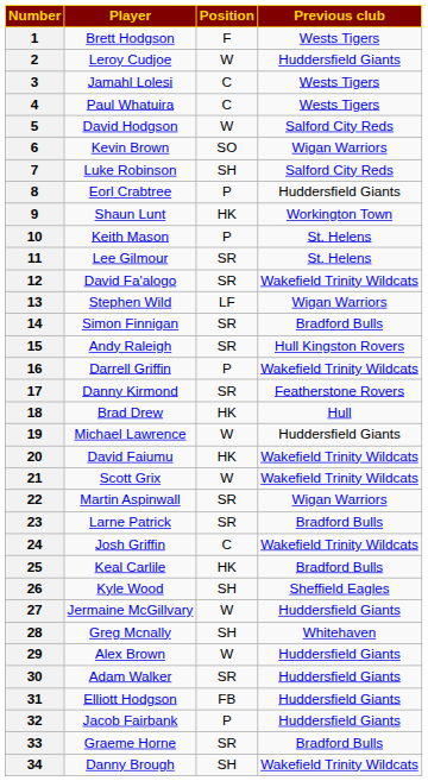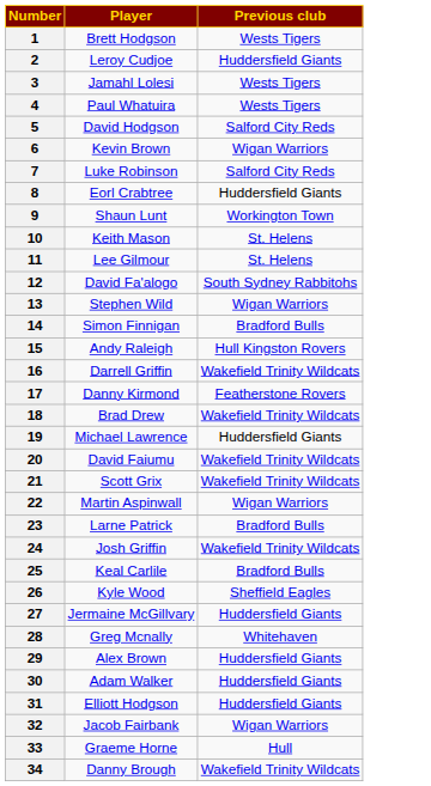 <table class="wikitable" style="text-align: center;">
 <tr>
 <th scope="col" style="background:#800000; color:gold; border:solid gold 1px">Number</th>
 <th scope="col" style="background:#800000; color:gold; border:solid gold 1px">Player</th>
-<th scope="col" style="background:#800000; color:gold; border:solid gold 1px">Position</th>
 <th scope="col" style="background:#800000; color:gold; border:solid gold 1px">Previous club</th>
 </tr>
 <tr>
 <th>1</th>
 <td><a href='#'>Brett Hodgson</a></td>
-<td>F</td>
 <td><a href='#'>Wests Tigers</a></td>
 </tr>
 <tr>
 <th>2</th>
 <td><a href='#'>Leroy Cudjoe</a></td>
-<td>W</td>
 <td><a href='#'>Huddersfield Giants</a></td>
 </tr>
 <tr>
 <th>3</th>
 <td><a href='#'>Jamahl Lolesi</a></td>
-<td>C</td>
 <td><a href='#'>Wests Tigers</a></td>
 </tr>
 <tr>
 <th>4</th>
 <td><a href='#'>Paul Whatuira</a></td>
-<td>C</td>
 <td><a href='#'>Wests Tigers</a></td>
 </tr>
 <tr>
 <th>5</th>
 <td><a href='#'>David Hodgson</a></td>
-<td>W</td>
 <td><a href='#'>Salford City Reds</a></td>
 </tr>
 <tr>
 <th>6</th>
 <td><a href='#'>Kevin Brown</a></td>
-<td>SO</td>
 <td><a href='#'>Wigan Warriors</a></td>
 </tr>
 <tr>
 <th>7</th>
 <td><a href='#'>Luke Robinson</a></td>
-<td>SH</td>
 <td><a href='#'>Salford City Reds</a></td>
 </tr>
 <tr>
 <th>8</th>
 <td><a href='#'>Eorl Crabtree</a></td>
-<td>P</td>
 <td>Huddersfield Giants</td>
 </tr>
 <tr>
 <th>9</th>
 <td><a href='#'>Shaun Lunt</a></td>
-<td>HK</td>
 <td><a href='#'>Workington Town</a></td>
 </tr>
 <tr>
 <th>10</th>
 <td><a href='#'>Keith Mason</a></td>
-<td>P</td>
 <td><a href='#'>St. Helens</a></td>
 </tr>
 <tr>
 <th>11</th>
 <td><a href='#'>Lee Gilmour</a></td>
-<td>SR</td>
 <td><a href='#'>St. Helens</a></td>
 </tr>
 <tr>
 <th>12</th>
 <td><a href='#'>David Fa'alogo</a></td>
-<td>SR</td>
-<td><a href='#'>Wakefield Trinity Wildcats</a></td>
+<td><a href='#'>South Sydney Rabbitohs</a></td>
 </tr>
 <tr>
 <th>13</th>
 <td><a href='#'>Stephen Wild</a></td>
-<td>LF</td>
 <td><a href='#'>Wigan Warriors</a></td>
 </tr>
 <tr>
 <th>14</th>
 <td><a href='#'>Simon Finnigan</a></td>
-<td>SR</td>
 <td><a href='#'>Bradford Bulls</a></td>
 </tr>
 <tr>
 <th>15</th>
 <td><a href='#'>Andy Raleigh</a></td>
-<td>SR</td>
 <td><a href='#'>Hull Kingston Rovers</a></td>
 </tr>
 <tr>
 <th>16</th>
 <td><a href='#'>Darrell Griffin</a></td>
-<td>P</td>
 <td><a href='#'>Wakefield Trinity Wildcats</a></td>
 </tr>
 <tr>
 <th>17</th>
 <td><a href='#'>Danny Kirmond</a></td>
-<td>SR</td>
 <td><a href='#'>Featherstone Rovers</a></td>
 </tr>
 <tr>
 <th>18</th>
 <td><a href='#'>Brad Drew</a></td>
-<td>HK</td>
-<td><a href='#'>Hull</a></td>
+<td><a href='#'>Wakefield Trinity Wildcats</a></td>
 </tr>
 <tr>
 <th>19</th>
 <td><a href='#'>Michael Lawrence</a></td>
-<td>W</td>
 <td>Huddersfield Giants</td>
 </tr>
 <tr>
 <th>20</th>
 <td><a href='#'>David Faiumu</a></td>
-<td>HK</td>
 <td><a href='#'>Wakefield Trinity Wildcats</a></td>
 </tr>
 <tr>
 <th>21</th>
 <td><a href='#'>Scott Grix</a></td>
-<td>W</td>
 <td><a href='#'>Wakefield Trinity Wildcats</a></td>
 </tr>
 <tr>
 <th>22</th>
 <td><a href='#'>Martin Aspinwall</a></td>
-<td>SR</td>
 <td><a href='#'>Wigan Warriors</a></td>
 </tr>
 <tr>
 <th>23</th>
 <td><a href='#'>Larne Patrick</a></td>
-<td>SR</td>
 <td><a href='#'>Bradford Bulls</a></td>
 </tr>
 <tr>
 <th>24</th>
 <td><a href='#'>Josh Griffin</a></td>
-<td>C</td>
 <td><a href='#'>Wakefield Trinity Wildcats</a></td>
 </tr>
 <tr>
 <th>25</th>
 <td><a href='#'>Keal Carlile</a></td>
-<td>HK</td>
 <td><a href='#'>Bradford Bulls</a></td>
 </tr>
 <tr>
 <th>26</th>
 <td><a href='#'>Kyle Wood</a></td>
-<td>SH</td>
 <td><a href='#'>Sheffield Eagles</a></td>
 </tr>
 <tr>
 <th>27</th>
 <td><a href='#'>Jermaine McGillvary</a></td>
-<td>W</td>
 <td><a href='#'>Huddersfield Giants</a></td>
 </tr>
 <tr>
 <th>28</th>
 <td><a href='#'>Greg Mcnally</a></td>
-<td>SH</td>
 <td><a href='#'>Whitehaven</a></td>
 </tr>
 <tr>
 <th>29</th>
 <td><a href='#'>Alex Brown</a></td>
-<td>W</td>
 <td><a href='#'>Huddersfield Giants</a></td>
 </tr>
 <tr>
 <th>30</th>
 <td><a href='#'>Adam Walker</a></td>
-<td>SR</td>
 <td><a href='#'>Huddersfield Giants</a></td>
 </tr>
 <tr>
 <th>31</th>
 <td><a href='#'>Elliott Hodgson</a></td>
-<td>FB</td>
 <td><a href='#'>Huddersfield Giants</a></td>
 </tr>
 <tr>
 <th>32</th>
 <td><a href='#'>Jacob Fairbank</a></td>
-<td>P</td>
-<td><a href='#'>Huddersfield Giants</a></td>
+<td><a href='#'>Wigan Warriors</a></td>
 </tr>
 <tr>
 <th>33</th>
 <td><a href='#'>Graeme Horne</a></td>
-<td>SR</td>
-<td><a href='#'>Bradford Bulls</a></td>
+<td><a href='#'>Hull</a></td>
 </tr>
 <tr>
 <th>34</th>
 <td><a href='#'>Danny Brough</a></td>
-<td>SH</td>
 <td><a href='#'>Wakefield Trinity Wildcats</a></td>
 </tr>
 </table>
